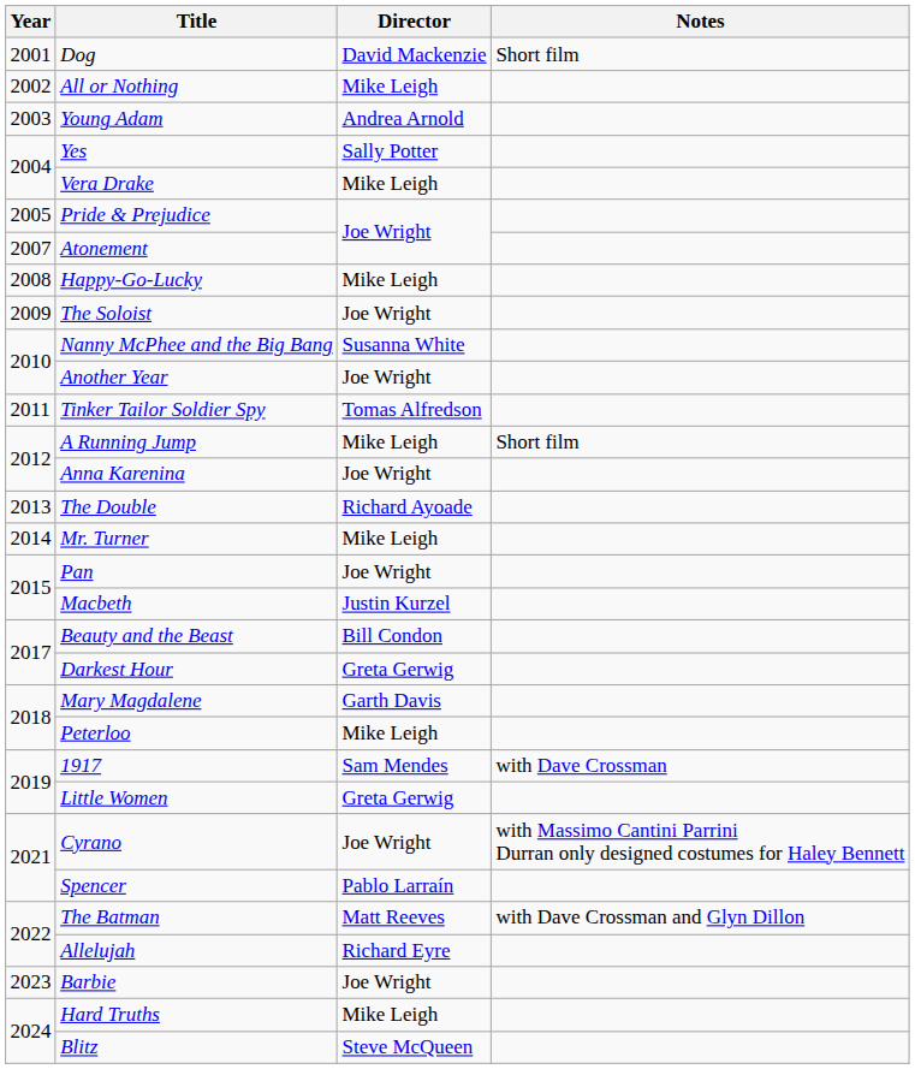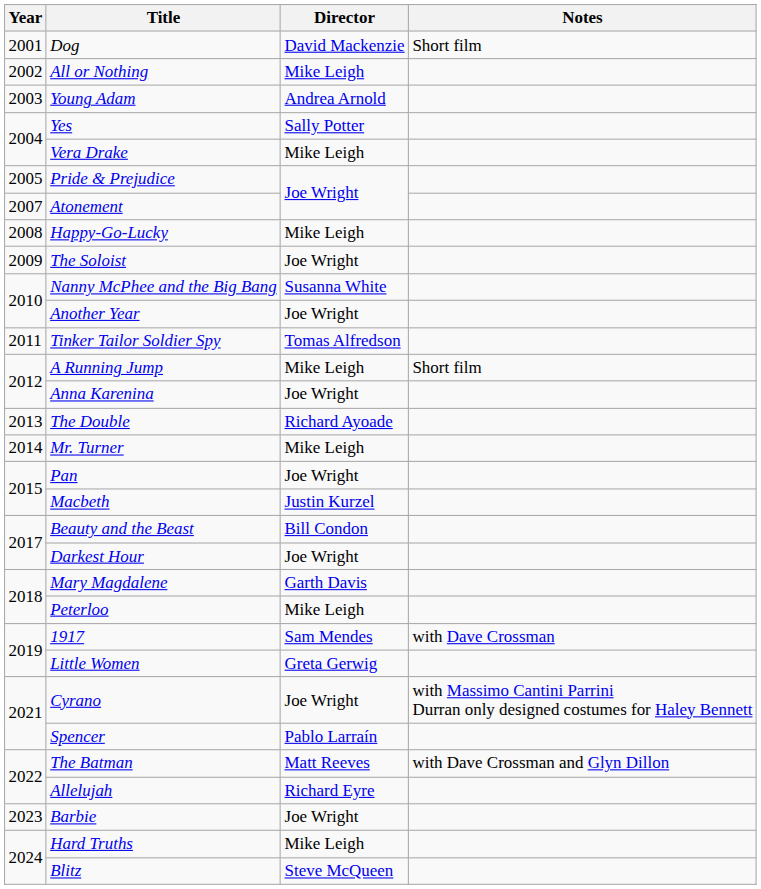 <table class="wikitable sortable">
 <tr>
 <th>Year</th>
 <th>Title</th>
 <th>Director</th>
 <th>Notes</th>
 </tr>
 <tr>
 <td>2001</td>
 <td><em>Dog</em></td>
 <td><a href='#'>David Mackenzie</a></td>
 <td>Short film</td>
 </tr>
 <tr>
 <td>2002</td>
 <td><em><a href='#'>All or Nothing</a></em></td>
 <td><a href='#'>Mike Leigh</a></td>
 <td></td>
 </tr>
 <tr>
 <td>2003</td>
 <td><em><a href='#'>Young Adam</a></em></td>
 <td><a href='#'>Andrea Arnold</a></td>
 <td></td>
 </tr>
 <tr>
 <td rowspan="2">2004</td>
 <td><em><a href='#'>Yes</a></em></td>
 <td><a href='#'>Sally Potter</a></td>
 <td></td>
 </tr>
 <tr>
 <td><em><a href='#'>Vera Drake</a></em></td>
 <td>Mike Leigh</td>
 <td></td>
 </tr>
 <tr>
 <td>2005</td>
 <td><em><a href='#'>Pride & Prejudice</a></em></td>
 <td rowspan="2"><a href='#'>Joe Wright</a></td>
 <td></td>
 </tr>
 <tr>
 <td>2007</td>
 <td><em><a href='#'>Atonement</a></em></td>
 <td></td>
 </tr>
 <tr>
 <td>2008</td>
 <td><em><a href='#'>Happy-Go-Lucky</a></em></td>
 <td>Mike Leigh</td>
 <td></td>
 </tr>
 <tr>
 <td>2009</td>
 <td><em><a href='#'>The Soloist</a></em></td>
 <td>Joe Wright</td>
 <td></td>
 </tr>
 <tr>
 <td rowspan="2">2010</td>
 <td><em><a href='#'>Nanny McPhee and the Big Bang</a></em></td>
 <td><a href='#'>Susanna White</a></td>
 <td></td>
 </tr>
 <tr>
 <td><em><a href='#'>Another Year</a></em></td>
 <td>Joe Wright</td>
 <td></td>
 </tr>
 <tr>
 <td>2011</td>
 <td><em><a href='#'>Tinker Tailor Soldier Spy</a></em></td>
 <td><a href='#'>Tomas Alfredson</a></td>
 <td></td>
 </tr>
 <tr>
 <td rowspan="2">2012</td>
 <td><em><a href='#'>A Running Jump</a></em></td>
 <td>Mike Leigh</td>
 <td>Short film</td>
 </tr>
 <tr>
 <td><em><a href='#'>Anna Karenina</a></em></td>
 <td>Joe Wright</td>
 <td></td>
 </tr>
 <tr>
 <td>2013</td>
 <td><em><a href='#'>The Double</a></em></td>
 <td><a href='#'>Richard Ayoade</a></td>
 <td></td>
 </tr>
 <tr>
 <td>2014</td>
 <td><em><a href='#'>Mr. Turner</a></em></td>
 <td>Mike Leigh</td>
 <td></td>
 </tr>
 <tr>
 <td rowspan="2">2015</td>
 <td><em><a href='#'>Pan</a></em></td>
 <td>Joe Wright</td>
 <td></td>
 </tr>
 <tr>
 <td><em><a href='#'>Macbeth</a></em></td>
 <td><a href='#'>Justin Kurzel</a></td>
 <td></td>
 </tr>
 <tr>
 <td rowspan="2">2017</td>
 <td><em><a href='#'>Beauty and the Beast</a></em></td>
 <td><a href='#'>Bill Condon</a></td>
 <td></td>
 </tr>
 <tr>
 <td><em><a href='#'>Darkest Hour</a></em></td>
-<td><a href='#'>Greta Gerwig</a></td>
+<td>Joe Wright</td>
 <td></td>
 </tr>
 <tr>
 <td rowspan="2">2018</td>
 <td><em><a href='#'>Mary Magdalene</a></em></td>
 <td><a href='#'>Garth Davis</a></td>
 <td></td>
 </tr>
 <tr>
 <td><em><a href='#'>Peterloo</a></em></td>
 <td>Mike Leigh</td>
 <td></td>
 </tr>
 <tr>
 <td rowspan="2">2019</td>
 <td><em><a href='#'>1917</a></em></td>
 <td><a href='#'>Sam Mendes</a></td>
 <td>with <a href='#'>Dave Crossman</a></td>
 </tr>
 <tr>
 <td><em><a href='#'>Little Women</a></em></td>
 <td><a href='#'>Greta Gerwig</a></td>
 <td></td>
 </tr>
 <tr>
 <td rowspan="2">2021</td>
 <td><em><a href='#'>Cyrano</a></em></td>
 <td>Joe Wright</td>
 <td>with <a href='#'>Massimo Cantini Parrini</a><br>Durran only designed costumes for <a href='#'>Haley Bennett</a></td>
 </tr>
 <tr>
 <td><em><a href='#'>Spencer</a></em></td>
 <td><a href='#'>Pablo Larraín</a></td>
 <td></td>
 </tr>
 <tr>
 <td rowspan="2">2022</td>
 <td><em><a href='#'>The Batman</a></em></td>
 <td><a href='#'>Matt Reeves</a></td>
 <td>with Dave Crossman and <a href='#'>Glyn Dillon</a></td>
 </tr>
 <tr>
 <td><em><a href='#'>Allelujah</a></em></td>
 <td><a href='#'>Richard Eyre</a></td>
 <td></td>
 </tr>
 <tr>
 <td>2023</td>
 <td><em><a href='#'>Barbie</a></em></td>
 <td>Joe Wright</td>
 <td></td>
 </tr>
 <tr>
 <td rowspan="2">2024</td>
 <td><em><a href='#'>Hard Truths</a></em></td>
 <td>Mike Leigh</td>
 <td></td>
 </tr>
 <tr>
 <td><em><a href='#'>Blitz</a></em></td>
 <td><a href='#'>Steve McQueen</a></td>
 <td></td>
 </tr>
 </table>
